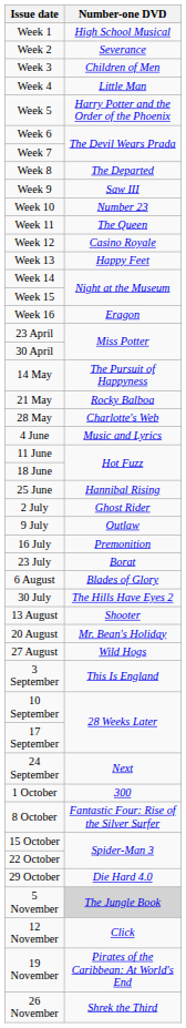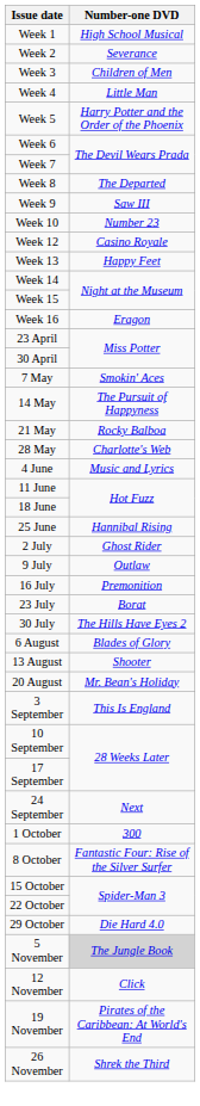 <table class="wikitable" style="text-align:center; width: 40%;">
 <tr>
 <th>Issue date</th>
 <th>Number-one DVD</th>
 </tr>
 <tr>
 <td>Week 1</td>
 <td><em><a href='#'>High School Musical</a></em></td>
 </tr>
 <tr>
 <td>Week 2</td>
 <td><em><a href='#'>Severance</a></em></td>
 </tr>
 <tr>
 <td>Week 3</td>
 <td><em><a href='#'>Children of Men</a></em></td>
 </tr>
 <tr>
 <td>Week 4</td>
 <td><em><a href='#'>Little Man</a></em></td>
 </tr>
 <tr>
 <td>Week 5</td>
 <td><em><a href='#'>Harry Potter and the Order of the Phoenix</a></em></td>
 </tr>
 <tr>
 <td>Week 6</td>
 <td rowspan="2"><em><a href='#'>The Devil Wears Prada</a></em></td>
 </tr>
 <tr>
 <td>Week 7</td>
 </tr>
 <tr>
 <td>Week 8</td>
 <td><em><a href='#'>The Departed</a></em></td>
 </tr>
 <tr>
 <td>Week 9</td>
 <td><em><a href='#'>Saw III</a></em></td>
 </tr>
 <tr>
 <td>Week 10</td>
 <td><em><a href='#'>Number 23</a></em></td>
 </tr>
 <tr>
-<td>Week 11</td>
-<td><em><a href='#'>The Queen</a></em></td>
-</tr>
-<tr>
 <td>Week 12</td>
 <td><em><a href='#'>Casino Royale</a></em></td>
 </tr>
 <tr>
 <td>Week 13</td>
 <td><em><a href='#'>Happy Feet</a></em></td>
 </tr>
 <tr>
 <td>Week 14</td>
 <td rowspan="2"><em><a href='#'>Night at the Museum</a></em></td>
 </tr>
 <tr>
 <td>Week 15</td>
 </tr>
 <tr>
 <td>Week 16</td>
 <td><em><a href='#'>Eragon</a></em></td>
 </tr>
 <tr>
 <td>23 April</td>
 <td rowspan="2"><em><a href='#'>Miss Potter</a></em></td>
 </tr>
 <tr>
 <td>30 April</td>
+</tr>
+<tr>
+<td>7 May</td>
+<td><em><a href='#'>Smokin' Aces</a></em></td>
 </tr>
 <tr>
 <td>14 May</td>
 <td><em><a href='#'>The Pursuit of Happyness</a></em></td>
 </tr>
 <tr>
 <td>21 May</td>
 <td><em><a href='#'>Rocky Balboa</a></em></td>
 </tr>
 <tr>
 <td>28 May</td>
 <td><em><a href='#'>Charlotte's Web</a></em></td>
 </tr>
 <tr>
 <td>4 June</td>
 <td><em><a href='#'>Music and Lyrics</a></em></td>
 </tr>
 <tr>
 <td>11 June</td>
 <td rowspan="2"><em><a href='#'>Hot Fuzz</a></em></td>
 </tr>
 <tr>
 <td>18 June</td>
 </tr>
 <tr>
 <td>25 June</td>
 <td><em><a href='#'>Hannibal Rising</a></em></td>
 </tr>
 <tr>
 <td>2 July</td>
 <td><em><a href='#'>Ghost Rider</a></em></td>
 </tr>
 <tr>
 <td>9 July</td>
 <td><em><a href='#'>Outlaw</a></em></td>
 </tr>
 <tr>
 <td>16 July</td>
 <td><em><a href='#'>Premonition</a></em></td>
 </tr>
 <tr>
 <td>23 July</td>
 <td><em><a href='#'>Borat</a></em></td>
 </tr>
 <tr>
+<td>30 July</td>
+<td><em><a href='#'>The Hills Have Eyes 2</a></em></td>
+</tr>
+<tr>
 <td>6 August</td>
 <td><em><a href='#'>Blades of Glory</a></em></td>
-</tr>
-<tr>
-<td>30 July</td>
-<td><em><a href='#'>The Hills Have Eyes 2</a></em></td>
 </tr>
 <tr>
 <td>13 August</td>
 <td><em><a href='#'>Shooter</a></em></td>
 </tr>
 <tr>
 <td>20 August</td>
 <td><em><a href='#'>Mr. Bean's Holiday</a></em></td>
-</tr>
-<tr>
-<td>27 August</td>
-<td><em><a href='#'>Wild Hogs</a></em></td>
 </tr>
 <tr>
 <td>3 September</td>
 <td><em><a href='#'>This Is England</a></em></td>
 </tr>
 <tr>
 <td>10 September</td>
 <td rowspan="2"><em><a href='#'>28 Weeks Later</a></em></td>
 </tr>
 <tr>
 <td>17 September</td>
 </tr>
 <tr>
 <td>24 September</td>
 <td><em><a href='#'>Next</a></em></td>
 </tr>
 <tr>
 <td>1 October</td>
 <td><em><a href='#'>300</a></em></td>
 </tr>
 <tr>
 <td>8 October</td>
 <td><em><a href='#'>Fantastic Four: Rise of the Silver Surfer</a></em></td>
 </tr>
 <tr>
 <td>15 October</td>
 <td rowspan="2"><em><a href='#'>Spider-Man 3</a></em></td>
 </tr>
 <tr>
 <td>22 October</td>
 </tr>
 <tr>
 <td>29 October</td>
 <td><em><a href='#'>Die Hard 4.0</a></em></td>
 </tr>
 <tr>
 <td>5 November</td>
 <td style="background: lightgrey;"><em><a href='#'>The Jungle Book</a></em></td>
 </tr>
 <tr>
 <td>12 November</td>
 <td><em><a href='#'>Click</a></em></td>
 </tr>
 <tr>
 <td>19 November</td>
 <td><em><a href='#'>Pirates of the Caribbean: At World's End</a></em></td>
 </tr>
 <tr>
 <td>26 November</td>
 <td><em><a href='#'>Shrek the Third</a></em></td>
 </tr>
 </table>
